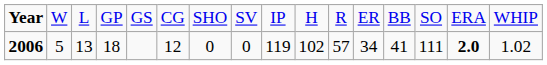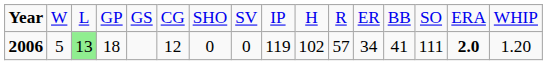 <table class="wikitable">
 <tr align=center>
 <td><strong>Year</strong></td>
 <td><a href='#'>W</a></td>
 <td><a href='#'>L</a></td>
 <td><a href='#'>GP</a></td>
 <td><a href='#'>GS</a></td>
 <td><a href='#'>CG</a></td>
 <td><a href='#'>SHO</a></td>
 <td><a href='#'>SV</a></td>
 <td><a href='#'>IP</a></td>
 <td><a href='#'>H</a></td>
 <td><a href='#'>R</a></td>
 <td><a href='#'>ER</a></td>
 <td><a href='#'>BB</a></td>
 <td><a href='#'>SO</a></td>
 <td><a href='#'>ERA</a></td>
 <td><a href='#'>WHIP</a></td>
 </tr>
 <tr align=center>
 <td><strong>2006</strong></td>
 <td>5</td>
-<td>13</td>
+<td style="background: lightgreen;">13</td>
 <td>18</td>
 <td></td>
 <td>12</td>
 <td>0</td>
 <td>0</td>
 <td>119</td>
 <td>102</td>
 <td>57</td>
 <td>34</td>
 <td>41</td>
 <td>111</td>
 <td><strong>2.0</strong></td>
-<td>1.02</td>
+<td>1.20</td>
 </tr>
 </table>
